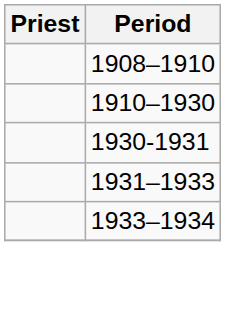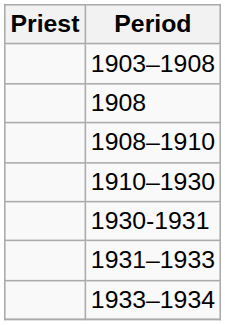 <table class="wikitable sortable sticky-header">
 <tr>
 <th>Priest</th>
 <th>Period</th>
+</tr>
+<tr>
+<td></td>
+<td>1903–1908</td>
+</tr>
+<tr>
+<td></td>
+<td>1908</td>
 </tr>
 <tr>
 <td></td>
 <td>1908–1910</td>
 </tr>
 <tr>
 <td></td>
 <td>1910–1930</td>
 </tr>
 <tr>
 <td></td>
 <td>1930-1931</td>
 </tr>
 <tr>
 <td></td>
 <td>1931–1933</td>
 </tr>
 <tr>
 <td></td>
 <td>1933–1934</td>
 </tr>
 <tr>
 </tr>
 </table>
